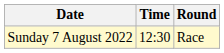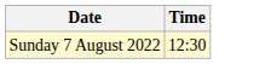 <table class="wikitable">
 <tr>
 <th>Date</th>
 <th>Time</th>
-<th>Round</th>
 </tr>
 <tr>
 <td style=background:lemonchiffon>Sunday 7 August 2022</td>
 <td style=background:lemonchiffon>12:30</td>
-<td style=background:lemonchiffon>Race</td>
 </tr>
 </table>
